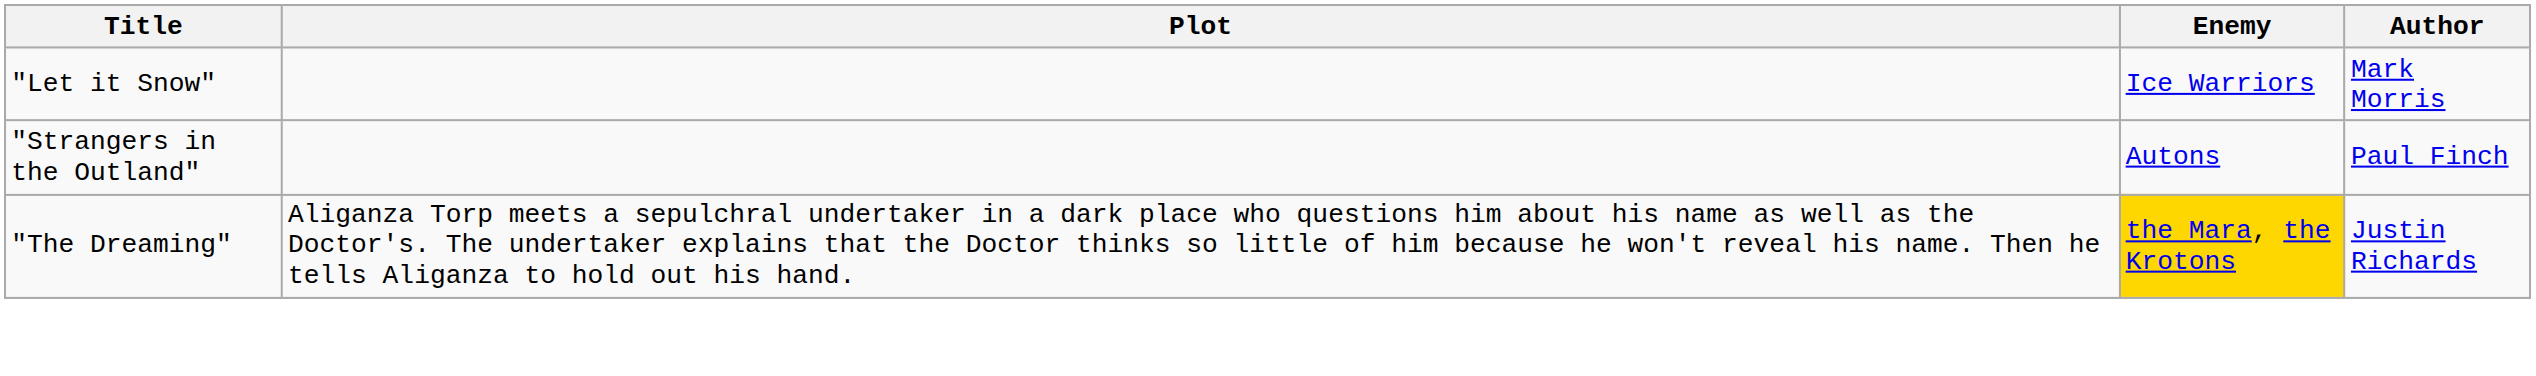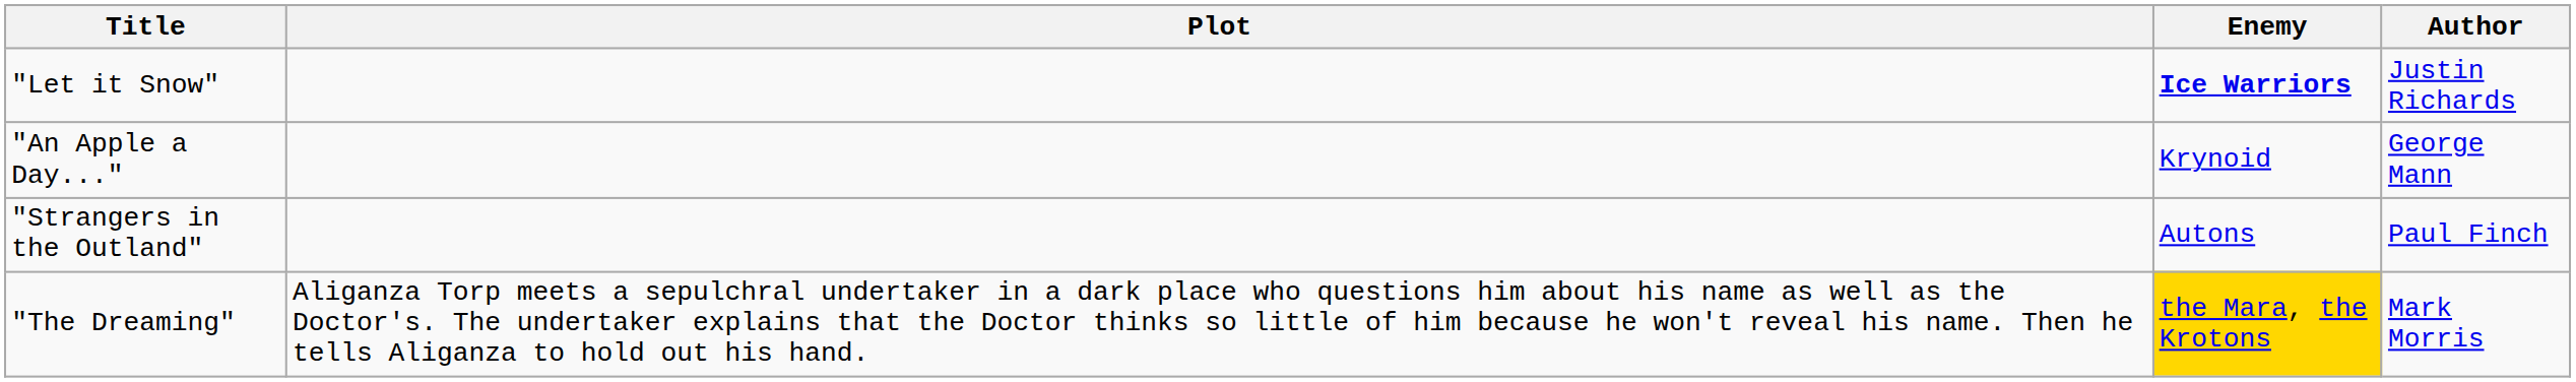 <table class="wikitable">
 <tr>
 <th>Title</th>
 <th>Plot</th>
 <th>Enemy</th>
 <th>Author</th>
 </tr>
 <tr>
 <td>"Let it Snow"</td>
 <td></td>
-<td><a href='#'>Ice Warriors</a></td>
-<td><a href='#'>Mark Morris</a></td>
+<td><strong><a href='#'>Ice Warriors</a></strong></td>
+<td><a href='#'>Justin Richards</a></td>
+</tr>
+<tr>
+<td>"An Apple a Day..."</td>
+<td></td>
+<td><a href='#'>Krynoid</a></td>
+<td><a href='#'>George Mann</a></td>
 </tr>
 <tr>
 <td>"Strangers in the Outland"</td>
 <td></td>
 <td><a href='#'>Autons</a></td>
 <td><a href='#'>Paul Finch</a></td>
 </tr>
 <tr>
 <td>"The Dreaming"</td>
 <td>Aliganza Torp meets a sepulchral undertaker in a dark place who questions him about his name as well as the Doctor's. The undertaker explains that the Doctor thinks so little of him because he won't reveal his name. Then he tells Aliganza to hold out his hand.</td>
 <td style="background: gold;"><a href='#'>the Mara</a>, <a href='#'>the Krotons</a></td>
-<td><a href='#'>Justin Richards</a></td>
+<td><a href='#'>Mark Morris</a></td>
 </tr>
 </table>
